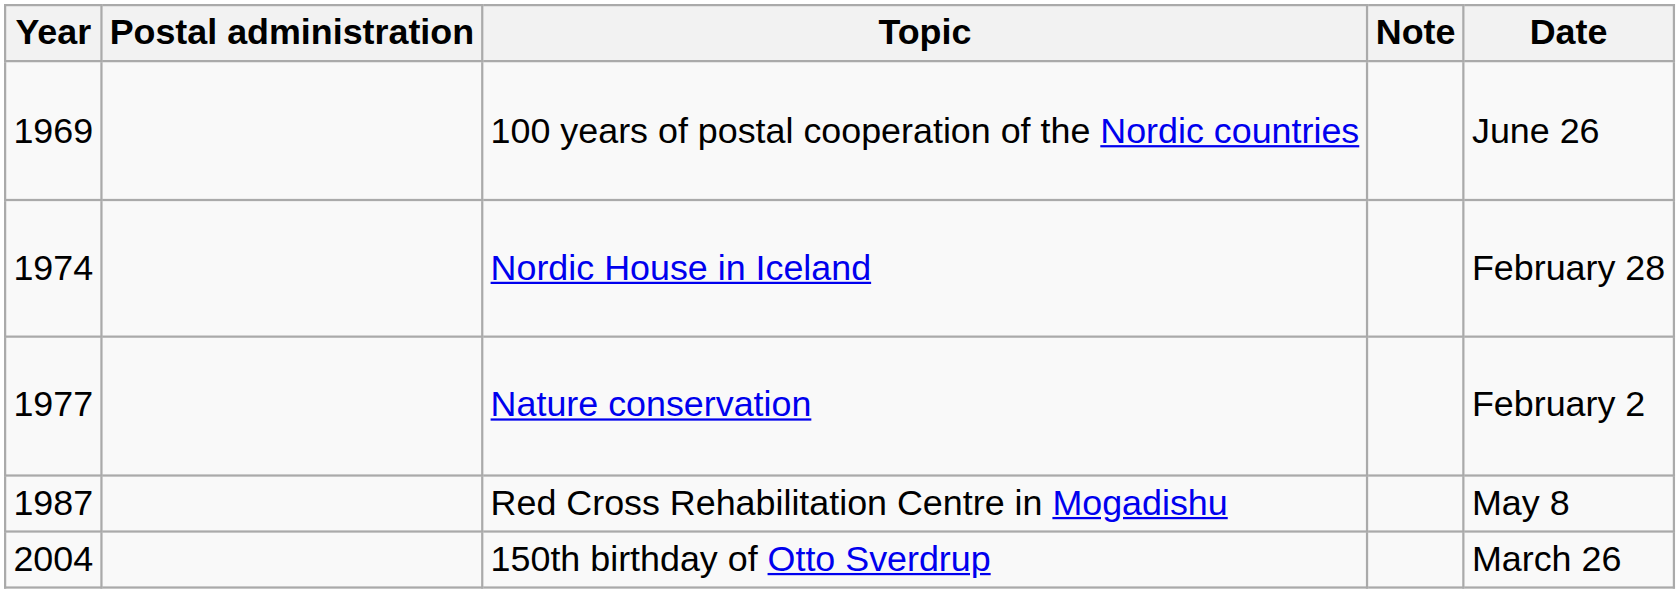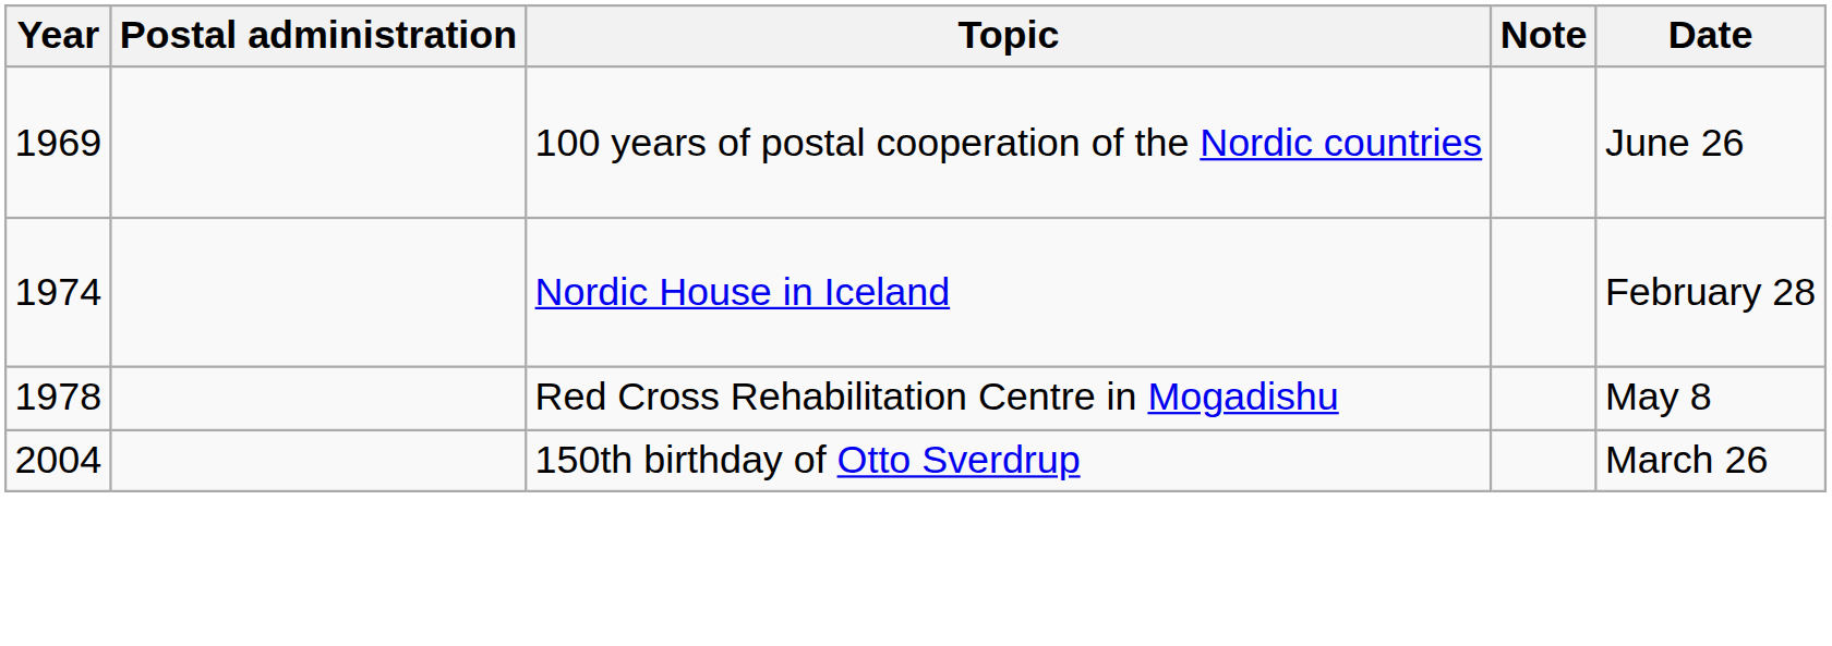 <table class="wikitable">
 <tr>
 <th>Year</th>
 <th>Postal administration</th>
 <th>Topic</th>
 <th>Note</th>
 <th>Date</th>
 </tr>
 <tr>
 <td>1969</td>
 <td><br><br><br></td>
 <td>100 years of postal cooperation of the <a href='#'>Nordic countries</a></td>
 <td></td>
 <td>June 26</td>
 </tr>
 <tr>
 <td>1974</td>
 <td><br><br><br></td>
 <td><a href='#'>Nordic House in Iceland</a></td>
 <td></td>
 <td>February 28</td>
 </tr>
 <tr>
-<td>1977</td>
-<td><br><br><br></td>
-<td><a href='#'>Nature conservation</a></td>
-<td></td>
-<td>February 2</td>
-</tr>
-<tr>
-<td>1987</td>
+<td>1978</td>
 <td></td>
 <td>Red Cross Rehabilitation Centre in <a href='#'>Mogadishu</a></td>
 <td></td>
 <td>May 8</td>
 </tr>
 <tr>
 <td>2004</td>
 <td><br></td>
 <td>150th birthday of <a href='#'>Otto Sverdrup</a></td>
 <td></td>
 <td>March 26</td>
 </tr>
 </table>
